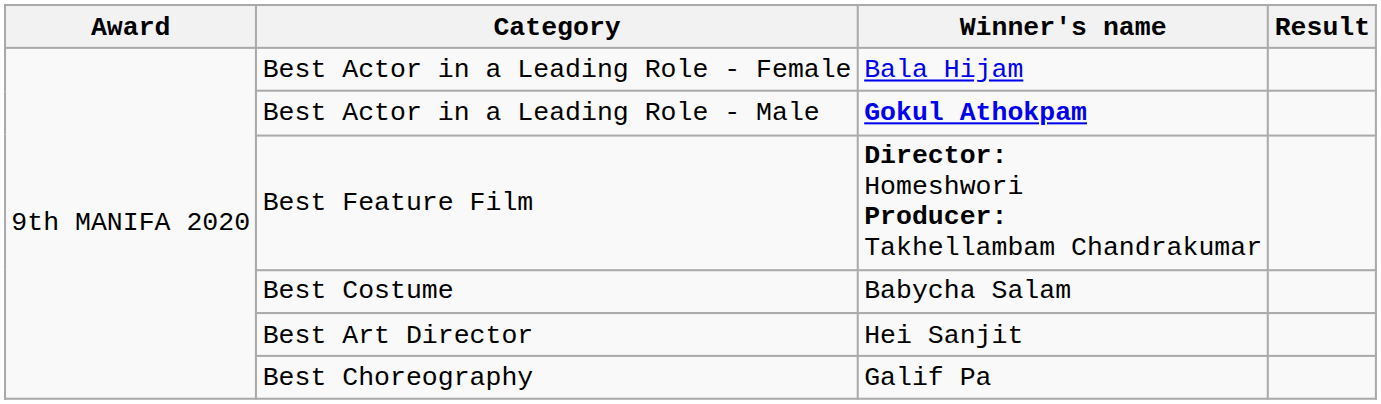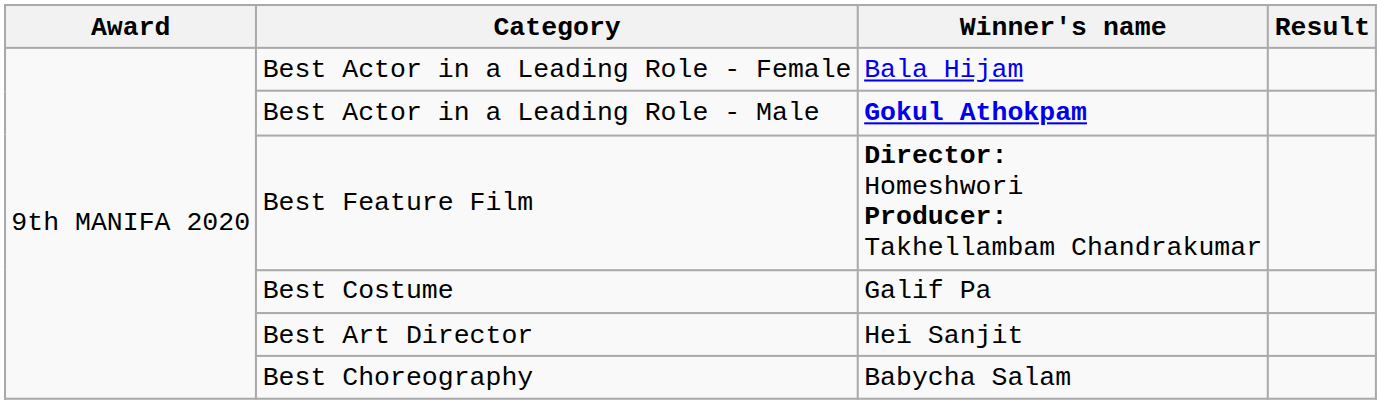 <table class="wikitable sortable">
 <tr>
 <th>Award</th>
 <th>Category</th>
 <th>Winner's name</th>
 <th>Result</th>
 </tr>
 <tr>
 <td rowspan="6">9th MANIFA 2020</td>
 <td>Best Actor in a Leading Role - Female</td>
 <td><a href='#'>Bala Hijam</a></td>
 <td></td>
 </tr>
 <tr>
 <td>Best Actor in a Leading Role - Male</td>
 <td><strong><a href='#'>Gokul Athokpam</a></strong></td>
 <td></td>
 </tr>
 <tr>
 <td>Best Feature Film</td>
 <td><strong>Director:</strong><br>Homeshwori<br><strong>Producer:</strong><br>Takhellambam Chandrakumar</td>
 <td></td>
 </tr>
 <tr>
 <td>Best Costume</td>
-<td>Babycha Salam</td>
+<td>Galif Pa</td>
 <td></td>
 </tr>
 <tr>
 <td>Best Art Director</td>
 <td>Hei Sanjit</td>
 <td></td>
 </tr>
 <tr>
 <td>Best Choreography</td>
-<td>Galif Pa</td>
+<td>Babycha Salam</td>
 <td></td>
 </tr>
 </table>
